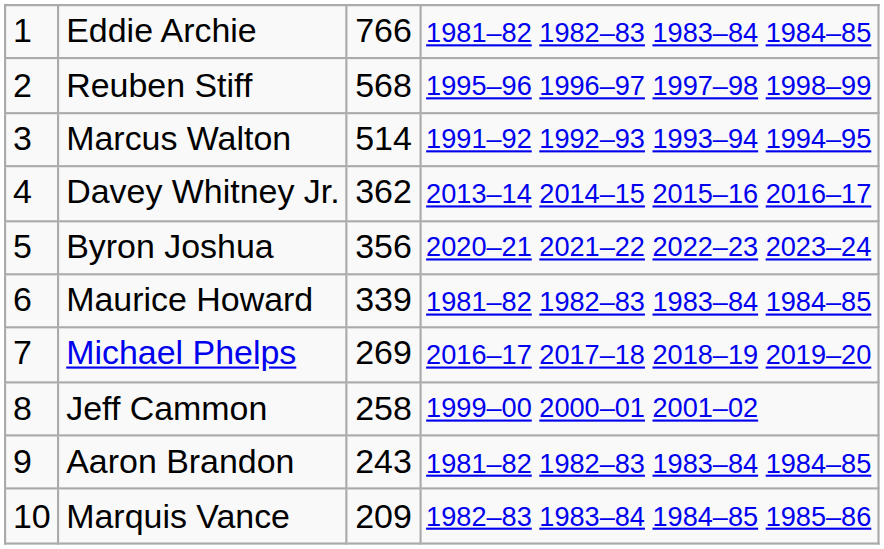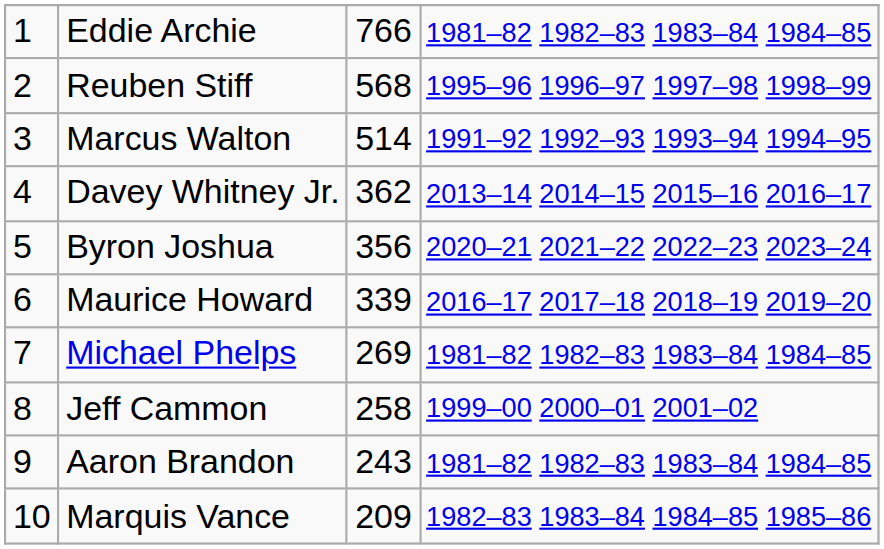 <table class="wikitable">
 <tr>
 </tr>
 <tr>
 <td>1</td>
 <td>Eddie Archie</td>
 <td>766</td>
 <td style="font-size:80%;"><a href='#'>1981–82</a> <a href='#'>1982–83</a> <a href='#'>1983–84</a> <a href='#'>1984–85</a></td>
 </tr>
 <tr>
 <td>2</td>
 <td>Reuben Stiff</td>
 <td>568</td>
 <td style="font-size:80%;"><a href='#'>1995–96</a> <a href='#'>1996–97</a> <a href='#'>1997–98</a> <a href='#'>1998–99</a></td>
 </tr>
 <tr>
 <td>3</td>
 <td>Marcus Walton</td>
 <td>514</td>
 <td style="font-size:80%;"><a href='#'>1991–92</a> <a href='#'>1992–93</a> <a href='#'>1993–94</a> <a href='#'>1994–95</a></td>
 </tr>
 <tr>
 <td>4</td>
 <td>Davey Whitney Jr.</td>
 <td>362</td>
 <td style="font-size:80%;"><a href='#'>2013–14</a> <a href='#'>2014–15</a> <a href='#'>2015–16</a> <a href='#'>2016–17</a></td>
 </tr>
 <tr>
 <td>5</td>
 <td>Byron Joshua</td>
 <td>356</td>
 <td style="font-size:80%;"><a href='#'>2020–21</a> <a href='#'>2021–22</a> <a href='#'>2022–23</a> <a href='#'>2023–24</a></td>
 </tr>
 <tr>
 <td>6</td>
 <td>Maurice Howard</td>
 <td>339</td>
-<td style="font-size:80%;"><a href='#'>1981–82</a> <a href='#'>1982–83</a> <a href='#'>1983–84</a> <a href='#'>1984–85</a></td>
+<td style="font-size:80%;"><a href='#'>2016–17</a> <a href='#'>2017–18</a> <a href='#'>2018–19</a> <a href='#'>2019–20</a></td>
 </tr>
 <tr>
 <td>7</td>
 <td><a href='#'>Michael Phelps</a></td>
 <td>269</td>
-<td style="font-size:80%;"><a href='#'>2016–17</a> <a href='#'>2017–18</a> <a href='#'>2018–19</a> <a href='#'>2019–20</a></td>
+<td style="font-size:80%;"><a href='#'>1981–82</a> <a href='#'>1982–83</a> <a href='#'>1983–84</a> <a href='#'>1984–85</a></td>
 </tr>
 <tr>
 <td>8</td>
 <td>Jeff Cammon</td>
 <td>258</td>
 <td style="font-size:80%;"><a href='#'>1999–00</a> <a href='#'>2000–01</a> <a href='#'>2001–02</a></td>
 </tr>
 <tr>
 <td>9</td>
 <td>Aaron Brandon</td>
 <td>243</td>
 <td style="font-size:80%;"><a href='#'>1981–82</a> <a href='#'>1982–83</a> <a href='#'>1983–84</a> <a href='#'>1984–85</a></td>
 </tr>
 <tr>
 <td>10</td>
 <td>Marquis Vance</td>
 <td>209</td>
 <td style="font-size:80%;"><a href='#'>1982–83</a> <a href='#'>1983–84</a> <a href='#'>1984–85</a> <a href='#'>1985–86</a></td>
 </tr>
 </table>
